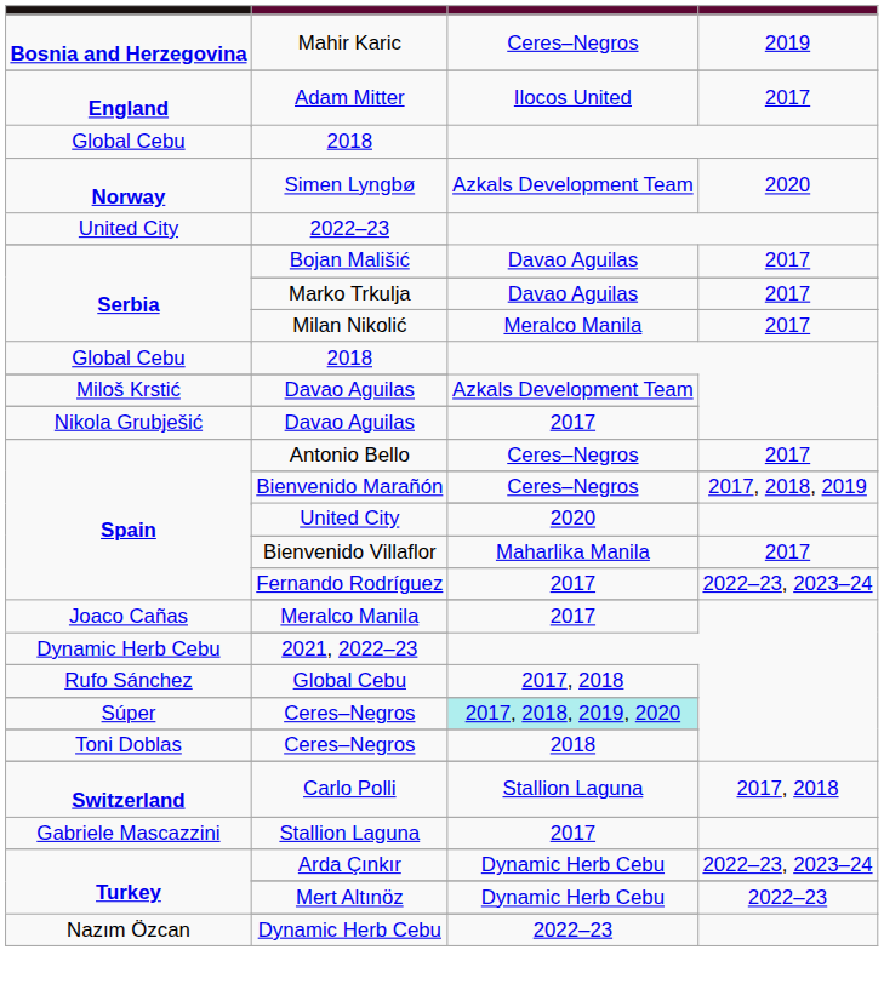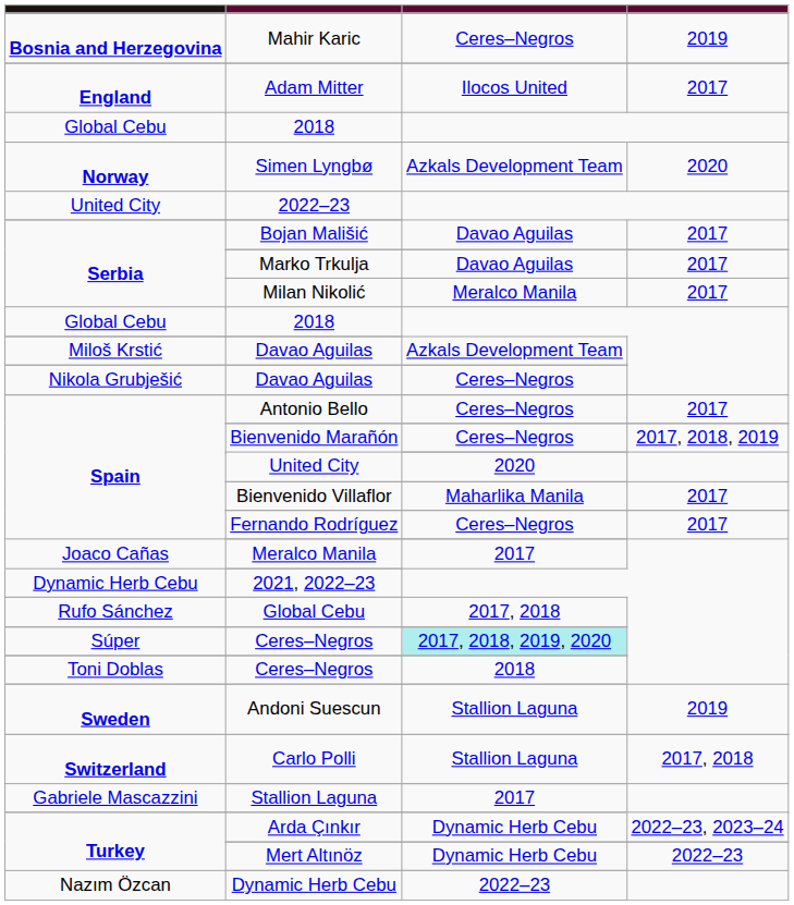 <table class="wikitable sortable">
 <tr align=center bgcolor=#DDDDDD style="color:black;">
 </tr>
 <tr>
 <th style="background:#1A1110"></th>
 <th style="background:#5C0632"></th>
 <th style="background:#5C0632"></th>
 <th style="background:#5C0632"></th>
 </tr>
 <tr>
 </tr>
 <tr align=center>
 <td><br><strong><a href='#'>Bosnia and Herzegovina</a></strong></td>
 <td>Mahir Karic</td>
 <td><a href='#'>Ceres–Negros</a></td>
 <td><a href='#'>2019</a></td>
 </tr>
 <tr>
 </tr>
 <tr align=center>
 <td rowspan="2"><br><strong><a href='#'>England</a></strong></td>
 <td rowspan="2"><a href='#'>Adam Mitter</a></td>
 <td><a href='#'>Ilocos United</a></td>
 <td><a href='#'>2017</a></td>
 </tr>
 <tr>
 </tr>
 <tr align=center>
 <td><a href='#'>Global Cebu</a></td>
 <td><a href='#'>2018</a></td>
 </tr>
 <tr>
 </tr>
 <tr align=center>
 <td rowspan="2"><br><strong><a href='#'>Norway</a></strong></td>
 <td rowspan="2"><a href='#'>Simen Lyngbø</a></td>
 <td><a href='#'>Azkals Development Team</a></td>
 <td><a href='#'>2020</a></td>
 </tr>
 <tr>
 </tr>
 <tr align=center>
 <td><a href='#'>United City</a></td>
 <td><a href='#'>2022–23</a></td>
 </tr>
 <tr>
 </tr>
 <tr align=center>
 <td rowspan="6"><br><strong><a href='#'>Serbia</a></strong></td>
 <td><a href='#'>Bojan Mališić</a></td>
 <td><a href='#'>Davao Aguilas</a></td>
 <td><a href='#'>2017</a></td>
 </tr>
 <tr>
 </tr>
 <tr align=center>
 <td>Marko Trkulja</td>
 <td><a href='#'>Davao Aguilas</a></td>
 <td><a href='#'>2017</a></td>
 </tr>
 <tr>
 </tr>
 <tr align=center>
 <td rowspan="2">Milan Nikolić</td>
 <td><a href='#'>Meralco Manila</a></td>
 <td><a href='#'>2017</a></td>
 </tr>
 <tr>
 </tr>
 <tr align=center>
 <td><a href='#'>Global Cebu</a></td>
 <td><a href='#'>2018</a></td>
 </tr>
 <tr>
 </tr>
 <tr align=center>
 <td><a href='#'>Miloš Krstić</a></td>
 <td><a href='#'>Davao Aguilas</a></td>
 <td><a href='#'>Azkals Development Team</a></td>
 </tr>
 <tr>
 </tr>
 <tr align=center>
 <td><a href='#'>Nikola Grubješić</a></td>
 <td><a href='#'>Davao Aguilas</a></td>
-<td><a href='#'>2017</a></td>
+<td><a href='#'>Ceres–Negros</a></td>
 </tr>
 <tr>
 </tr>
 <tr align=center>
 <td rowspan="10"><br><strong><a href='#'>Spain</a></strong></td>
 <td>Antonio Bello</td>
 <td><a href='#'>Ceres–Negros</a></td>
 <td><a href='#'>2017</a></td>
 </tr>
 <tr>
 </tr>
 <tr align=center>
 <td rowspan="2"><a href='#'>Bienvenido Marañón</a></td>
 <td><a href='#'>Ceres–Negros</a></td>
 <td><a href='#'>2017</a>, <a href='#'>2018</a>, <a href='#'>2019</a></td>
 </tr>
 <tr>
 </tr>
 <tr align=center>
 <td><a href='#'>United City</a></td>
 <td><a href='#'>2020</a></td>
 </tr>
 <tr>
 </tr>
 <tr align=center>
 <td>Bienvenido Villaflor</td>
 <td><a href='#'>Maharlika Manila</a></td>
 <td><a href='#'>2017</a></td>
 </tr>
 <tr>
 </tr>
 <tr align=center>
 <td><a href='#'>Fernando Rodríguez</a></td>
+<td><a href='#'>Ceres–Negros</a></td>
 <td><a href='#'>2017</a></td>
-<td><a href='#'>2022–23</a>, <a href='#'>2023–24</a></td>
 </tr>
 <tr>
 </tr>
 <tr align=center>
 <td rowspan="2"><a href='#'>Joaco Cañas</a></td>
 <td><a href='#'>Meralco Manila</a></td>
 <td><a href='#'>2017</a></td>
 </tr>
 <tr>
 </tr>
 <tr align=center>
 <td><a href='#'>Dynamic Herb Cebu</a></td>
 <td><a href='#'>2021</a>, <a href='#'>2022–23</a></td>
 </tr>
 <tr>
 </tr>
 <tr align=center>
 <td><a href='#'>Rufo Sánchez</a></td>
 <td><a href='#'>Global Cebu</a></td>
 <td><a href='#'>2017</a>, <a href='#'>2018</a></td>
 </tr>
 <tr>
 </tr>
 <tr align=center>
 <td><a href='#'>Súper</a></td>
 <td><a href='#'>Ceres–Negros</a></td>
 <td style="background: paleturquoise;"><a href='#'>2017</a>, <a href='#'>2018</a>, <a href='#'>2019</a>, <a href='#'>2020</a></td>
 </tr>
 <tr>
 </tr>
 <tr align=center>
 <td><a href='#'>Toni Doblas</a></td>
 <td><a href='#'>Ceres–Negros</a></td>
 <td><a href='#'>2018</a></td>
 </tr>
 <tr>
+</tr>
+<tr align=center>
+<td><br><strong><a href='#'>Sweden</a></strong></td>
+<td>Andoni Suescun</td>
+<td><a href='#'>Stallion Laguna</a></td>
+<td><a href='#'>2019</a></td>
 </tr>
 <tr>
 </tr>
 <tr align=center>
 <td rowspan="2"><br><strong><a href='#'>Switzerland</a></strong></td>
 <td><a href='#'>Carlo Polli</a></td>
 <td><a href='#'>Stallion Laguna</a></td>
 <td><a href='#'>2017</a>, <a href='#'>2018</a></td>
 </tr>
 <tr>
 </tr>
 <tr align=center>
 <td><a href='#'>Gabriele Mascazzini</a></td>
 <td><a href='#'>Stallion Laguna</a></td>
 <td><a href='#'>2017</a></td>
 </tr>
 <tr>
 </tr>
 <tr align=center>
 <td rowspan="4"><br><strong><a href='#'>Turkey</a></strong></td>
 <td><a href='#'>Arda Çınkır</a></td>
 <td><a href='#'>Dynamic Herb Cebu</a></td>
 <td><a href='#'>2022–23</a>, <a href='#'>2023–24</a></td>
 </tr>
 <tr>
 </tr>
 <tr align=center>
 <td><a href='#'>Mert Altınöz</a></td>
 <td><a href='#'>Dynamic Herb Cebu</a></td>
 <td><a href='#'>2022–23</a></td>
 </tr>
 <tr>
 </tr>
 <tr align=center>
 <td>Nazım Özcan</td>
 <td><a href='#'>Dynamic Herb Cebu</a></td>
 <td><a href='#'>2022–23</a></td>
 </tr>
 <tr>
 </tr>
 </table>
